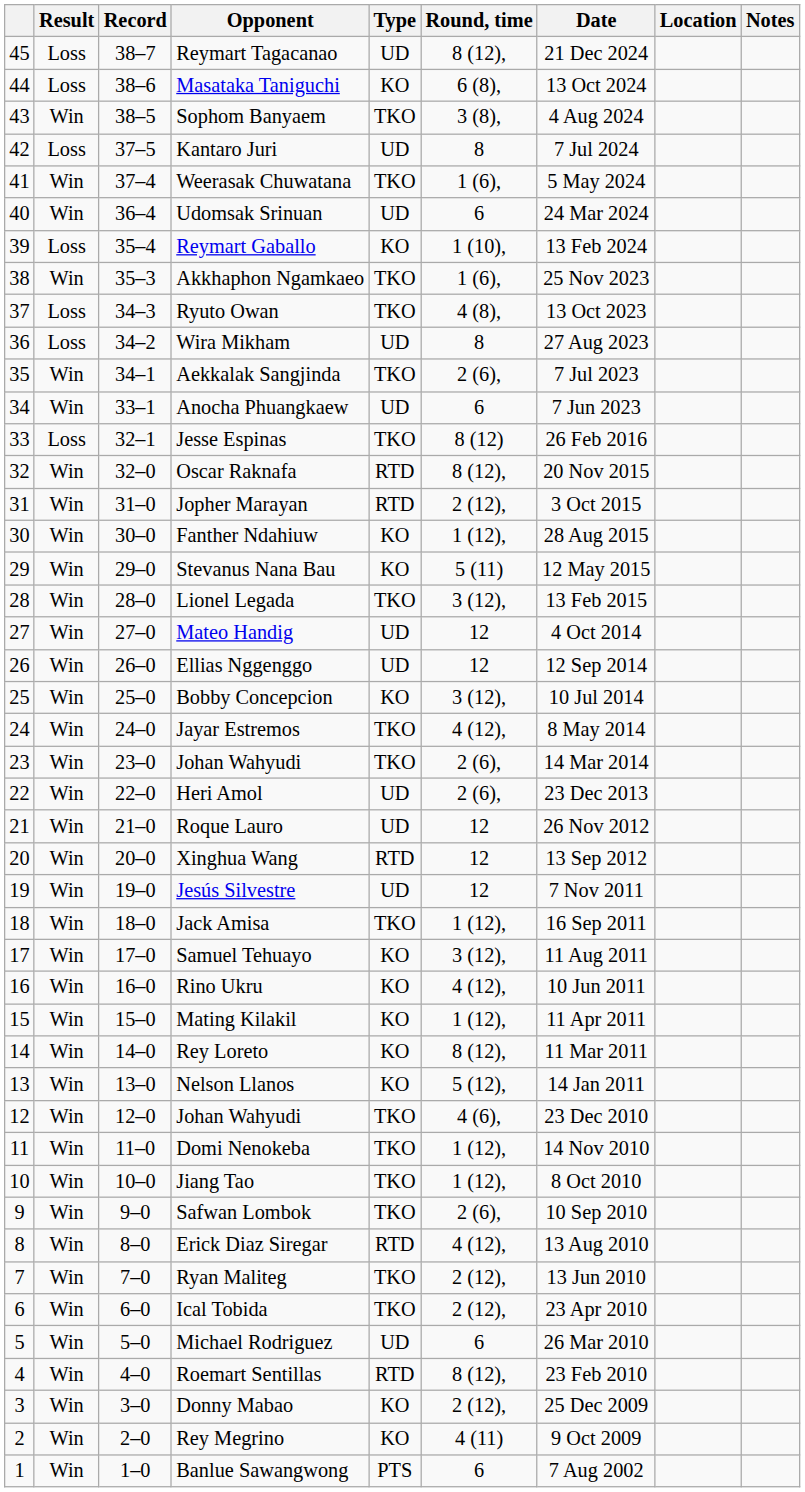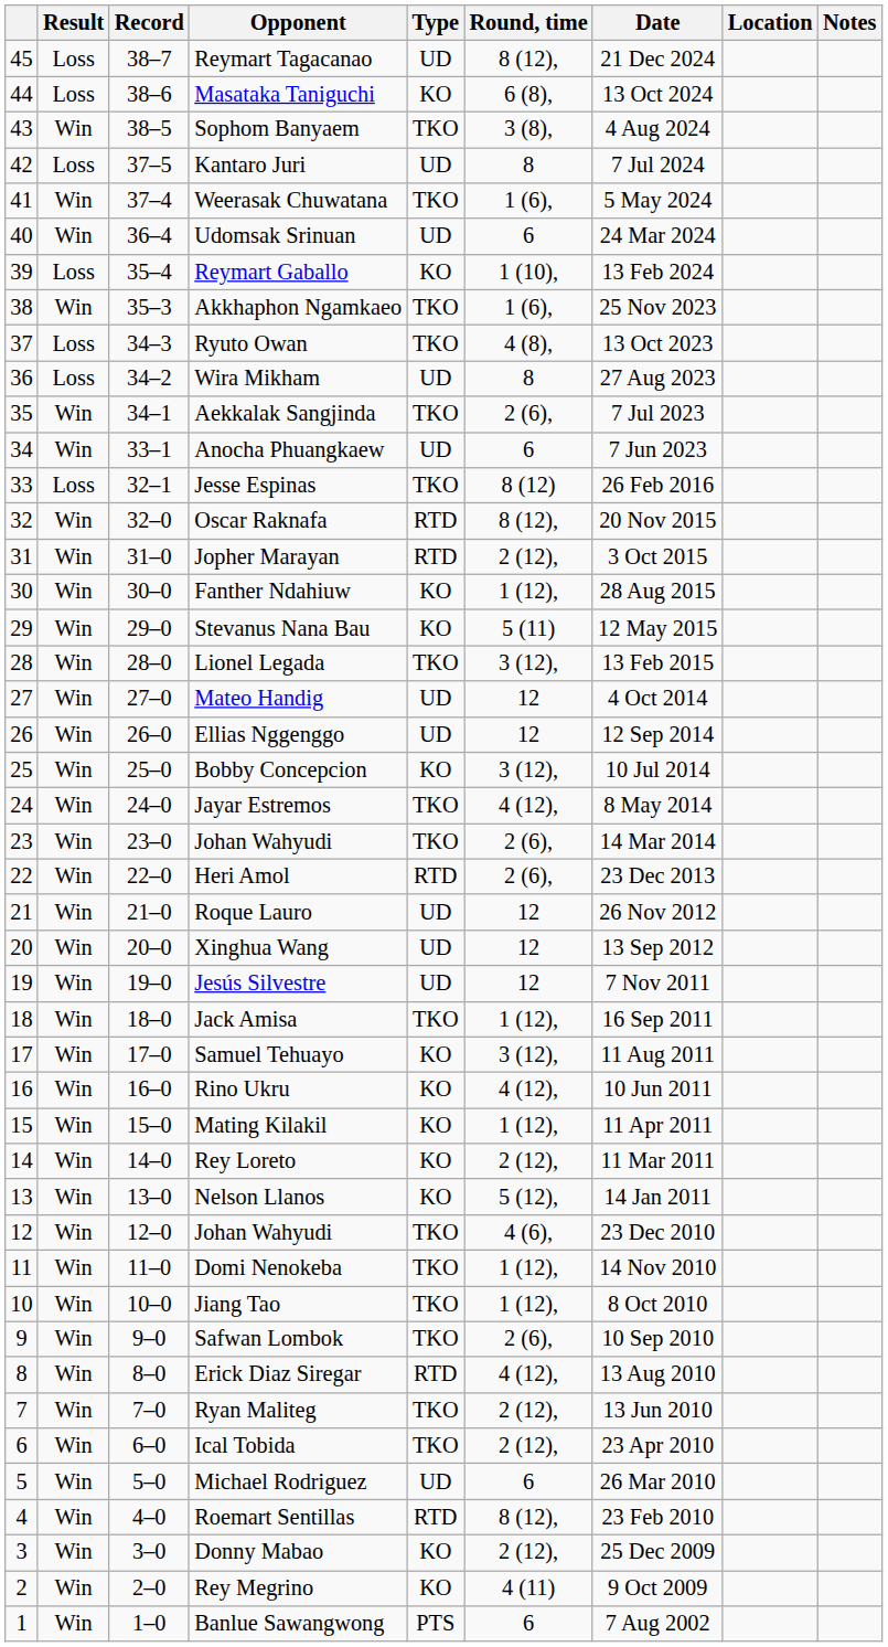 <table class="wikitable" style="text-align:center">
 <tr>
 <th></th>
 <th>Result</th>
 <th>Record</th>
 <th>Opponent</th>
 <th>Type</th>
 <th>Round, time</th>
 <th>Date</th>
 <th>Location</th>
 <th>Notes</th>
 </tr>
 <tr>
 <td>45</td>
 <td>Loss</td>
 <td>38–7</td>
 <td align=left>Reymart Tagacanao</td>
 <td>UD</td>
 <td>8 (12), </td>
 <td>21 Dec 2024</td>
 <td align=left></td>
 <td align=left></td>
 </tr>
 <tr>
 <td>44</td>
 <td>Loss</td>
 <td>38–6</td>
 <td align=left><a href='#'>Masataka Taniguchi</a></td>
 <td>KO</td>
 <td>6 (8), </td>
 <td>13 Oct 2024</td>
 <td align=left></td>
 <td></td>
 </tr>
 <tr>
 <td>43</td>
 <td>Win</td>
 <td>38–5</td>
 <td align=left>Sophom Banyaem</td>
 <td>TKO</td>
 <td>3 (8), </td>
 <td>4 Aug 2024</td>
 <td align=left></td>
 <td></td>
 </tr>
 <tr>
 <td>42</td>
 <td>Loss</td>
 <td>37–5</td>
 <td align=left>Kantaro Juri</td>
 <td>UD</td>
 <td>8</td>
 <td>7 Jul 2024</td>
 <td align=left></td>
 <td></td>
 </tr>
 <tr>
 <td>41</td>
 <td>Win</td>
 <td>37–4</td>
 <td align=left>Weerasak Chuwatana</td>
 <td>TKO</td>
 <td>1 (6), </td>
 <td>5 May 2024</td>
 <td align=left></td>
 <td></td>
 </tr>
 <tr>
 <td>40</td>
 <td>Win</td>
 <td>36–4</td>
 <td align=left>Udomsak Srinuan</td>
 <td>UD</td>
 <td>6</td>
 <td>24 Mar 2024</td>
 <td align=left></td>
 <td></td>
 </tr>
 <tr>
 <td>39</td>
 <td>Loss</td>
 <td>35–4</td>
 <td align=left><a href='#'>Reymart Gaballo</a></td>
 <td>KO</td>
 <td>1 (10), </td>
 <td>13 Feb 2024</td>
 <td align=left></td>
 <td align=left></td>
 </tr>
 <tr>
 <td>38</td>
 <td>Win</td>
 <td>35–3</td>
 <td align=left>Akkhaphon Ngamkaeo</td>
 <td>TKO</td>
 <td>1 (6), </td>
 <td>25 Nov 2023</td>
 <td align=left></td>
 <td align=left></td>
 </tr>
 <tr>
 <td>37</td>
 <td>Loss</td>
 <td>34–3</td>
 <td align=left>Ryuto Owan</td>
 <td>TKO</td>
 <td>4 (8), </td>
 <td>13 Oct 2023</td>
 <td align=left></td>
 <td align=left></td>
 </tr>
 <tr>
 <td>36</td>
 <td>Loss</td>
 <td>34–2</td>
 <td align=left>Wira Mikham</td>
 <td>UD</td>
 <td>8</td>
 <td>27 Aug 2023</td>
 <td align=left></td>
 <td align=left></td>
 </tr>
 <tr>
 <td>35</td>
 <td>Win</td>
 <td>34–1</td>
 <td align=left>Aekkalak Sangjinda</td>
 <td>TKO</td>
 <td>2 (6), </td>
 <td>7 Jul 2023</td>
 <td align=left></td>
 <td align=left></td>
 </tr>
 <tr>
 <td>34</td>
 <td>Win</td>
 <td>33–1</td>
 <td align=left>Anocha Phuangkaew</td>
 <td>UD</td>
 <td>6</td>
 <td>7 Jun 2023</td>
 <td align=left></td>
 <td align=left></td>
 </tr>
 <tr>
 <td>33</td>
 <td>Loss</td>
 <td>32–1</td>
 <td align=left>Jesse Espinas</td>
 <td>TKO</td>
 <td>8 (12)</td>
 <td>26 Feb 2016</td>
 <td align=left></td>
 <td align=left></td>
 </tr>
 <tr>
 <td>32</td>
 <td>Win</td>
 <td>32–0</td>
 <td align=left>Oscar Raknafa</td>
 <td>RTD</td>
 <td>8 (12), </td>
 <td>20 Nov 2015</td>
 <td align=left></td>
 <td align=left></td>
 </tr>
 <tr>
 <td>31</td>
 <td>Win</td>
 <td>31–0</td>
 <td align=left>Jopher Marayan</td>
 <td>RTD</td>
 <td>2 (12), </td>
 <td>3 Oct 2015</td>
 <td align=left></td>
 <td align=left></td>
 </tr>
 <tr>
 <td>30</td>
 <td>Win</td>
 <td>30–0</td>
 <td align=left>Fanther Ndahiuw</td>
 <td>KO</td>
 <td>1 (12), </td>
 <td>28 Aug 2015</td>
 <td align=left></td>
 <td align=left></td>
 </tr>
 <tr>
 <td>29</td>
 <td>Win</td>
 <td>29–0</td>
 <td align=left>Stevanus Nana Bau</td>
 <td>KO</td>
 <td>5 (11)</td>
 <td>12 May 2015</td>
 <td align=left></td>
 <td align=left></td>
 </tr>
 <tr>
 <td>28</td>
 <td>Win</td>
 <td>28–0</td>
 <td align=left>Lionel Legada</td>
 <td>TKO</td>
 <td>3 (12), </td>
 <td>13 Feb 2015</td>
 <td align=left></td>
 <td align=left></td>
 </tr>
 <tr>
 <td>27</td>
 <td>Win</td>
 <td>27–0</td>
 <td align=left><a href='#'>Mateo Handig</a></td>
 <td>UD</td>
 <td>12</td>
 <td>4 Oct 2014</td>
 <td align=left></td>
 <td align=left></td>
 </tr>
 <tr>
 <td>26</td>
 <td>Win</td>
 <td>26–0</td>
 <td align=left>Ellias Nggenggo</td>
 <td>UD</td>
 <td>12</td>
 <td>12 Sep 2014</td>
 <td align=left></td>
 <td align=left></td>
 </tr>
 <tr>
 <td>25</td>
 <td>Win</td>
 <td>25–0</td>
 <td align=left>Bobby Concepcion</td>
 <td>KO</td>
 <td>3 (12), </td>
 <td>10 Jul 2014</td>
 <td align=left></td>
 <td align=left></td>
 </tr>
 <tr>
 <td>24</td>
 <td>Win</td>
 <td>24–0</td>
 <td align=left>Jayar Estremos</td>
 <td>TKO</td>
 <td>4 (12), </td>
 <td>8 May 2014</td>
 <td align=left></td>
 <td align=left></td>
 </tr>
 <tr>
 <td>23</td>
 <td>Win</td>
 <td>23–0</td>
 <td align=left>Johan Wahyudi</td>
 <td>TKO</td>
 <td>2 (6), </td>
 <td>14 Mar 2014</td>
 <td align=left></td>
 <td align=left></td>
 </tr>
 <tr>
 <td>22</td>
 <td>Win</td>
 <td>22–0</td>
 <td align=left>Heri Amol</td>
-<td>UD</td>
+<td>RTD</td>
 <td>2 (6), </td>
 <td>23 Dec 2013</td>
 <td align=left></td>
 <td align=left></td>
 </tr>
 <tr>
 <td>21</td>
 <td>Win</td>
 <td>21–0</td>
 <td align=left>Roque Lauro</td>
 <td>UD</td>
 <td>12</td>
 <td>26 Nov 2012</td>
 <td align=left></td>
 <td align=left></td>
 </tr>
 <tr>
 <td>20</td>
 <td>Win</td>
 <td>20–0</td>
 <td align=left>Xinghua Wang</td>
-<td>RTD</td>
+<td>UD</td>
 <td>12</td>
 <td>13 Sep 2012</td>
 <td align=left></td>
 <td align=left></td>
 </tr>
 <tr>
 <td>19</td>
 <td>Win</td>
 <td>19–0</td>
 <td align=left><a href='#'>Jesús Silvestre</a></td>
 <td>UD</td>
 <td>12</td>
 <td>7 Nov 2011</td>
 <td align=left></td>
 <td align=left></td>
 </tr>
 <tr>
 <td>18</td>
 <td>Win</td>
 <td>18–0</td>
 <td align=left>Jack Amisa</td>
 <td>TKO</td>
 <td>1 (12), </td>
 <td>16 Sep 2011</td>
 <td align=left></td>
 <td align=left></td>
 </tr>
 <tr>
 <td>17</td>
 <td>Win</td>
 <td>17–0</td>
 <td align=left>Samuel Tehuayo</td>
 <td>KO</td>
 <td>3 (12), </td>
 <td>11 Aug 2011</td>
 <td align=left></td>
 <td align=left></td>
 </tr>
 <tr>
 <td>16</td>
 <td>Win</td>
 <td>16–0</td>
 <td align=left>Rino Ukru</td>
 <td>KO</td>
 <td>4 (12), </td>
 <td>10 Jun 2011</td>
 <td align=left></td>
 <td align=left></td>
 </tr>
 <tr>
 <td>15</td>
 <td>Win</td>
 <td>15–0</td>
 <td align=left>Mating Kilakil</td>
 <td>KO</td>
 <td>1 (12), </td>
 <td>11 Apr 2011</td>
 <td align=left></td>
 <td align=left></td>
 </tr>
 <tr>
 <td>14</td>
 <td>Win</td>
 <td>14–0</td>
 <td align=left>Rey Loreto</td>
 <td>KO</td>
-<td>8 (12), </td>
+<td>2 (12), </td>
 <td>11 Mar 2011</td>
 <td align=left></td>
 <td align=left></td>
 </tr>
 <tr>
 <td>13</td>
 <td>Win</td>
 <td>13–0</td>
 <td align=left>Nelson Llanos</td>
 <td>KO</td>
 <td>5 (12), </td>
 <td>14 Jan 2011</td>
 <td align=left></td>
 <td align=left></td>
 </tr>
 <tr>
 <td>12</td>
 <td>Win</td>
 <td>12–0</td>
 <td align=left>Johan Wahyudi</td>
 <td>TKO</td>
 <td>4 (6), </td>
 <td>23 Dec 2010</td>
 <td align=left></td>
 <td align=left></td>
 </tr>
 <tr>
 <td>11</td>
 <td>Win</td>
 <td>11–0</td>
 <td align=left>Domi Nenokeba</td>
 <td>TKO</td>
 <td>1 (12), </td>
 <td>14 Nov 2010</td>
 <td align=left></td>
 <td align=left></td>
 </tr>
 <tr>
 <td>10</td>
 <td>Win</td>
 <td>10–0</td>
 <td align=left>Jiang Tao</td>
 <td>TKO</td>
 <td>1 (12), </td>
 <td>8 Oct 2010</td>
 <td align=left></td>
 <td align=left></td>
 </tr>
 <tr>
 <td>9</td>
 <td>Win</td>
 <td>9–0</td>
 <td align=left>Safwan Lombok</td>
 <td>TKO</td>
 <td>2 (6), </td>
 <td>10 Sep 2010</td>
 <td align=left></td>
 <td align=left></td>
 </tr>
 <tr>
 <td>8</td>
 <td>Win</td>
 <td>8–0</td>
 <td align=left>Erick Diaz Siregar</td>
 <td>RTD</td>
 <td>4 (12), </td>
 <td>13 Aug 2010</td>
 <td align=left></td>
 <td align=left></td>
 </tr>
 <tr>
 <td>7</td>
 <td>Win</td>
 <td>7–0</td>
 <td align=left>Ryan Maliteg</td>
 <td>TKO</td>
 <td>2 (12), </td>
 <td>13 Jun 2010</td>
 <td align=left></td>
 <td align=left></td>
 </tr>
 <tr>
 <td>6</td>
 <td>Win</td>
 <td>6–0</td>
 <td align=left>Ical Tobida</td>
 <td>TKO</td>
 <td>2 (12), </td>
 <td>23 Apr 2010</td>
 <td align=left></td>
 <td align=left></td>
 </tr>
 <tr>
 <td>5</td>
 <td>Win</td>
 <td>5–0</td>
 <td align=left>Michael Rodriguez</td>
 <td>UD</td>
 <td>6</td>
 <td>26 Mar 2010</td>
 <td align=left></td>
 <td align=left></td>
 </tr>
 <tr>
 <td>4</td>
 <td>Win</td>
 <td>4–0</td>
 <td align=left>Roemart Sentillas</td>
 <td>RTD</td>
 <td>8 (12), </td>
 <td>23 Feb 2010</td>
 <td align=left></td>
 <td align=left></td>
 </tr>
 <tr>
 <td>3</td>
 <td>Win</td>
 <td>3–0</td>
 <td align=left>Donny Mabao</td>
 <td>KO</td>
 <td>2 (12), </td>
 <td>25 Dec 2009</td>
 <td align=left></td>
 <td align=left></td>
 </tr>
 <tr>
 <td>2</td>
 <td>Win</td>
 <td>2–0</td>
 <td align=left>Rey Megrino</td>
 <td>KO</td>
 <td>4 (11)</td>
 <td>9 Oct 2009</td>
 <td align=left></td>
 <td align=left></td>
 </tr>
 <tr>
 <td>1</td>
 <td>Win</td>
 <td>1–0</td>
 <td align=left>Banlue Sawangwong</td>
 <td>PTS</td>
 <td>6</td>
 <td>7 Aug 2002</td>
 <td align=left></td>
 <td align=left></td>
 </tr>
 </table>
